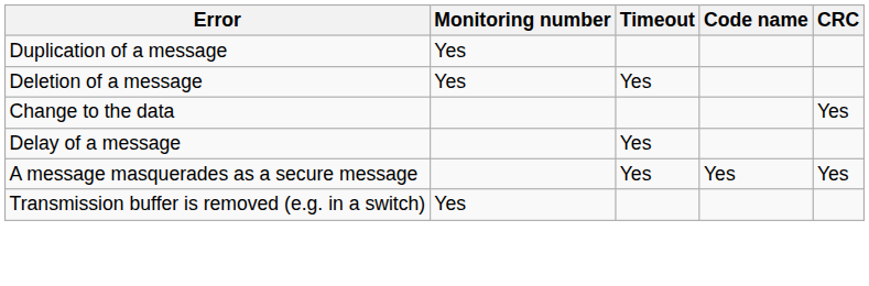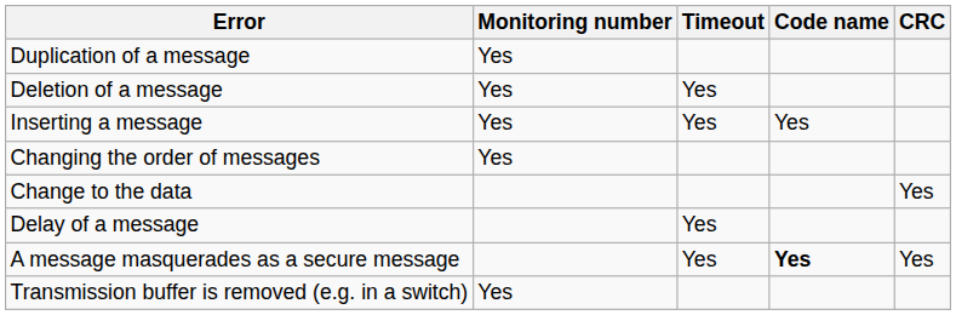 <table class="wikitable">
 <tr --->
 <th>Error</th>
 <th>Monitoring number</th>
 <th>Timeout</th>
 <th>Code name</th>
 <th>CRC</th>
 </tr>
 <tr --->
 <td>Duplication of a message</td>
 <td>Yes</td>
 <td></td>
 <td></td>
 <td></td>
 </tr>
 <tr --->
 <td>Deletion of a message</td>
 <td>Yes</td>
 <td>Yes</td>
 <td></td>
 <td></td>
 </tr>
 <tr --->
+<td>Inserting a message</td>
+<td>Yes</td>
+<td>Yes</td>
+<td>Yes</td>
+<td></td>
+</tr>
+<tr --->
+<td>Changing the order of messages</td>
+<td>Yes</td>
+<td></td>
+<td></td>
+<td></td>
+</tr>
+<tr --->
 <td>Change to the data</td>
 <td></td>
 <td></td>
 <td></td>
 <td>Yes</td>
 </tr>
 <tr --->
 <td>Delay of a message</td>
 <td></td>
 <td>Yes</td>
 <td></td>
 <td></td>
 </tr>
 <tr --->
 <td>A message masquerades as a secure message</td>
 <td></td>
 <td>Yes</td>
-<td>Yes</td>
+<td><strong>Yes</strong></td>
 <td>Yes</td>
 </tr>
 <tr --->
 <td>Transmission buffer is removed (e.g. in a switch)</td>
 <td>Yes</td>
 <td></td>
 <td></td>
 <td></td>
 </tr>
 </table>
